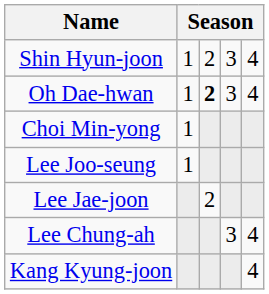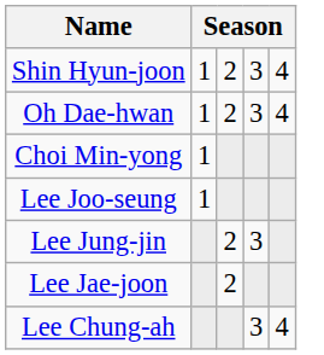 <table class="wikitable" style="text-align:center;">
 <tr>
 <th>Name</th>
 <th colspan="4">Season</th>
 </tr>
 <tr>
 <td><a href='#'>Shin Hyun-joon</a></td>
 <td>1</td>
 <td>2</td>
 <td>3</td>
 <td>4</td>
 </tr>
 <tr>
 <td><a href='#'>Oh Dae-hwan</a></td>
 <td>1</td>
-<td><strong>2</strong></td>
+<td>2</td>
 <td>3</td>
 <td>4</td>
 </tr>
 <tr>
 <td><a href='#'>Choi Min-yong</a></td>
 <td>1</td>
 <td bgcolor="#ECECEC"></td>
 <td bgcolor="#ECECEC"></td>
 <td bgcolor="#ECECEC"></td>
 </tr>
 <tr>
 <td><a href='#'>Lee Joo-seung</a></td>
 <td>1</td>
 <td bgcolor="#ECECEC"></td>
 <td bgcolor="#ECECEC"></td>
 <td bgcolor="#ECECEC"></td>
 </tr>
 <tr>
+<td><a href='#'>Lee Jung-jin</a></td>
+<td bgcolor="#ECECEC"></td>
+<td>2</td>
+<td>3</td>
+<td bgcolor="#ECECEC"></td>
+</tr>
+<tr>
 <td><a href='#'>Lee Jae-joon</a></td>
 <td bgcolor="#ECECEC"></td>
 <td>2</td>
 <td bgcolor="#ECECEC"></td>
 <td bgcolor="#ECECEC"></td>
 </tr>
 <tr>
 <td><a href='#'>Lee Chung-ah</a></td>
 <td bgcolor="#ECECEC"></td>
 <td bgcolor="#ECECEC"></td>
 <td>3</td>
 <td>4</td>
 </tr>
-<tr>
-<td><a href='#'>Kang Kyung-joon</a></td>
-<td bgcolor="#ECECEC"></td>
-<td bgcolor="#ECECEC"></td>
-<td bgcolor="#ECECEC"></td>
-<td>4</td>
-</tr>
 </table>
